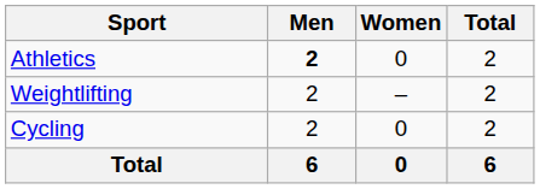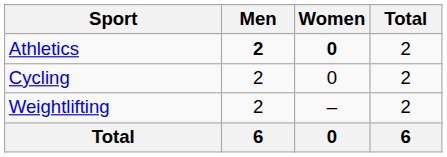 <table class="wikitable sortable" style="text-align:center;">
 <tr>
 <th width=180>Sport</th>
 <th width=55>Men</th>
 <th width=55>Women</th>
 <th width=55>Total</th>
 </tr>
 <tr>
 <td align=left><a href='#'>Athletics</a></td>
 <td><strong>2</strong></td>
+<td><strong>0</strong></td>
+<td>2</td>
+</tr>
+<tr>
+<td align=left><a href='#'>Cycling</a></td>
+<td>2</td>
 <td>0</td>
 <td>2</td>
 </tr>
 <tr>
 <td align=left><a href='#'>Weightlifting</a></td>
 <td>2</td>
 <td>–</td>
 <td>2</td>
 </tr>
 <tr>
-<td align=left><a href='#'>Cycling</a></td>
-<td>2</td>
-<td>0</td>
-<td>2</td>
-</tr>
-<tr>
 <th>Total</th>
 <th>6</th>
 <th>0</th>
 <th>6</th>
 </tr>
 </table>
